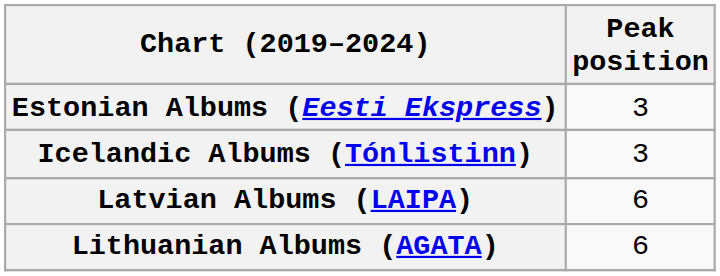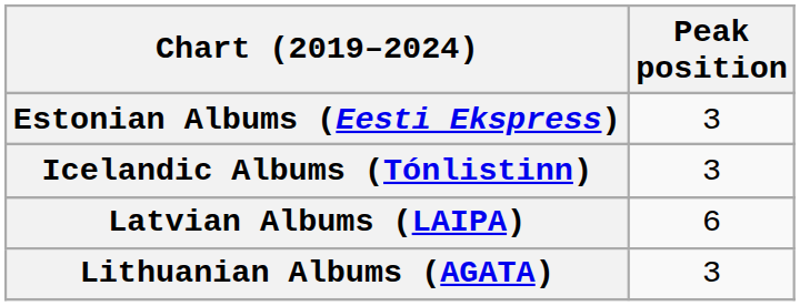 <table class="wikitable sortable plainrowheaders" style="text-align:center">
 <tr>
 <th scope="col">Chart (2019–2024)</th>
 <th scope="col">Peak<br>position</th>
 </tr>
 <tr>
 </tr>
 <tr>
 </tr>
 <tr>
 </tr>
 <tr>
 </tr>
 <tr>
 </tr>
 <tr>
 </tr>
 <tr>
 </tr>
 <tr>
 <th scope="row">Estonian Albums (<em><a href='#'>Eesti Ekspress</a></em>)</th>
 <td>3</td>
 </tr>
 <tr>
 </tr>
 <tr>
 </tr>
 <tr>
 <th scope="row">Icelandic Albums (<a href='#'>Tónlistinn</a>)</th>
 <td>3</td>
 </tr>
 <tr>
 </tr>
 <tr>
 </tr>
 <tr>
 </tr>
 <tr>
 <th scope="row">Latvian Albums (<a href='#'>LAIPA</a>)</th>
 <td>6</td>
 </tr>
 <tr>
 <th scope="row">Lithuanian Albums (<a href='#'>AGATA</a>)</th>
-<td>6</td>
+<td>3</td>
 </tr>
 <tr>
 </tr>
 <tr>
 </tr>
 <tr>
 </tr>
 <tr>
 </tr>
 <tr>
 </tr>
 <tr>
 </tr>
 <tr>
 </tr>
 <tr>
 </tr>
 </table>
